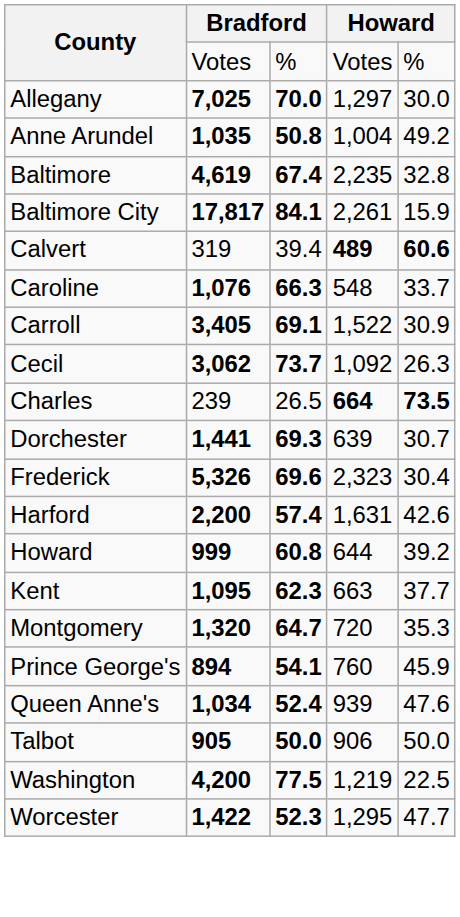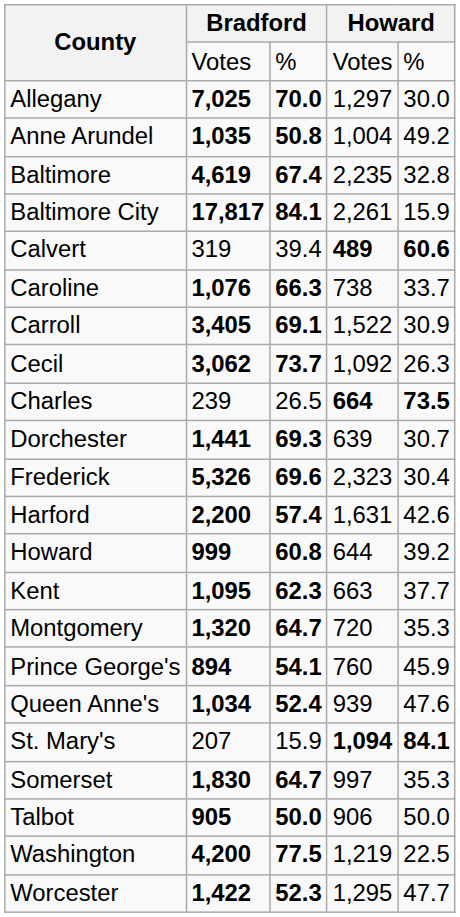 <table class="wikitable">
 <tr>
 <th rowspan="2">County</th>
 <th colspan="2">Bradford</th>
 <th colspan="2">Howard</th>
 </tr>
 <tr>
 <td>Votes</td>
 <td>%</td>
 <td>Votes</td>
 <td>%</td>
 </tr>
 <tr>
 <td>Allegany</td>
 <td><strong>7,025</strong></td>
 <td><strong>70.0</strong></td>
 <td>1,297</td>
 <td>30.0</td>
 </tr>
 <tr>
 <td>Anne Arundel</td>
 <td><strong>1,035</strong></td>
 <td><strong>50.8</strong></td>
 <td>1,004</td>
 <td>49.2</td>
 </tr>
 <tr>
 <td>Baltimore</td>
 <td><strong>4,619</strong></td>
 <td><strong>67.4</strong></td>
 <td>2,235</td>
 <td>32.8</td>
 </tr>
 <tr>
 <td>Baltimore City</td>
 <td><strong>17,817</strong></td>
 <td><strong>84.1</strong></td>
 <td>2,261</td>
 <td>15.9</td>
 </tr>
 <tr>
 <td>Calvert</td>
 <td>319</td>
 <td>39.4</td>
 <td><strong>489</strong></td>
 <td><strong>60.6</strong></td>
 </tr>
 <tr>
 <td>Caroline</td>
 <td><strong>1,076</strong></td>
 <td><strong>66.3</strong></td>
-<td>548</td>
+<td>738</td>
 <td>33.7</td>
 </tr>
 <tr>
 <td>Carroll</td>
 <td><strong>3,405</strong></td>
 <td><strong>69.1</strong></td>
 <td>1,522</td>
 <td>30.9</td>
 </tr>
 <tr>
 <td>Cecil</td>
 <td><strong>3,062</strong></td>
 <td><strong>73.7</strong></td>
 <td>1,092</td>
 <td>26.3</td>
 </tr>
 <tr>
 <td>Charles</td>
 <td>239</td>
 <td>26.5</td>
 <td><strong>664</strong></td>
 <td><strong>73.5</strong></td>
 </tr>
 <tr>
 <td>Dorchester</td>
 <td><strong>1,441</strong></td>
 <td><strong>69.3</strong></td>
 <td>639</td>
 <td>30.7</td>
 </tr>
 <tr>
 <td>Frederick</td>
 <td><strong>5,326</strong></td>
 <td><strong>69.6</strong></td>
 <td>2,323</td>
 <td>30.4</td>
 </tr>
 <tr>
 <td>Harford</td>
 <td><strong>2,200</strong></td>
 <td><strong>57.4</strong></td>
 <td>1,631</td>
 <td>42.6</td>
 </tr>
 <tr>
 <td>Howard</td>
 <td><strong>999</strong></td>
 <td><strong>60.8</strong></td>
 <td>644</td>
 <td>39.2</td>
 </tr>
 <tr>
 <td>Kent</td>
 <td><strong>1,095</strong></td>
 <td><strong>62.3</strong></td>
 <td>663</td>
 <td>37.7</td>
 </tr>
 <tr>
 <td>Montgomery</td>
 <td><strong>1,320</strong></td>
 <td><strong>64.7</strong></td>
 <td>720</td>
 <td>35.3</td>
 </tr>
 <tr>
 <td>Prince George's</td>
 <td><strong>894</strong></td>
 <td><strong>54.1</strong></td>
 <td>760</td>
 <td>45.9</td>
 </tr>
 <tr>
 <td>Queen Anne's</td>
 <td><strong>1,034</strong></td>
 <td><strong>52.4</strong></td>
 <td>939</td>
 <td>47.6</td>
 </tr>
 <tr>
+<td>St. Mary's</td>
+<td>207</td>
+<td>15.9</td>
+<td><strong>1,094</strong></td>
+<td><strong>84.1</strong></td>
+</tr>
+<tr>
+<td>Somerset</td>
+<td><strong>1,830</strong></td>
+<td><strong>64.7</strong></td>
+<td>997</td>
+<td>35.3</td>
+</tr>
+<tr>
 <td>Talbot</td>
 <td><strong>905</strong></td>
 <td><strong>50.0</strong></td>
 <td>906</td>
 <td>50.0</td>
 </tr>
 <tr>
 <td>Washington</td>
 <td><strong>4,200</strong></td>
 <td><strong>77.5</strong></td>
 <td>1,219</td>
 <td>22.5</td>
 </tr>
 <tr>
 <td>Worcester</td>
 <td><strong>1,422</strong></td>
 <td><strong>52.3</strong></td>
 <td>1,295</td>
 <td>47.7</td>
 </tr>
 </table>
